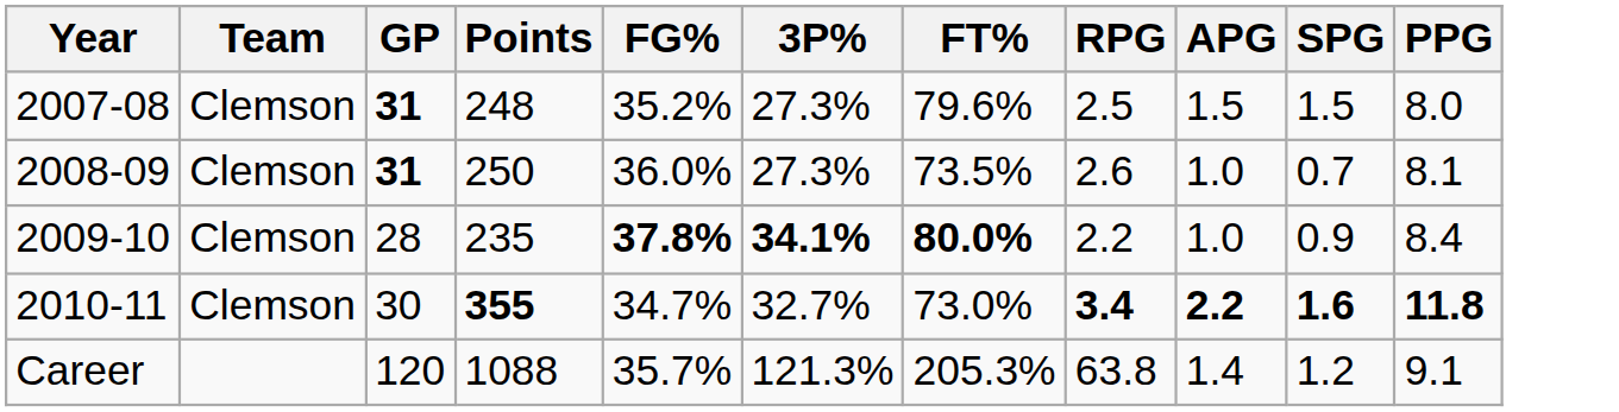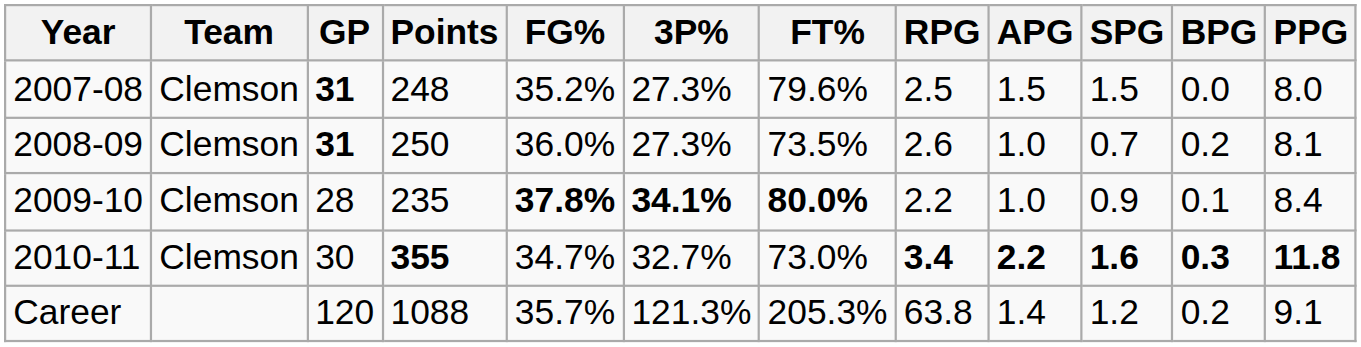 <table class="wikitable">
 <tr>
 <th>Year</th>
 <th>Team</th>
 <th>GP</th>
 <th>Points</th>
 <th>FG%</th>
 <th>3P%</th>
 <th>FT%</th>
 <th>RPG</th>
 <th>APG</th>
 <th>SPG</th>
+<th>BPG</th>
 <th>PPG</th>
 </tr>
 <tr>
 <td>2007-08</td>
 <td>Clemson</td>
 <td><strong>31</strong></td>
 <td>248</td>
 <td>35.2%</td>
 <td>27.3%</td>
 <td>79.6%</td>
 <td>2.5</td>
 <td>1.5</td>
 <td>1.5</td>
+<td>0.0</td>
 <td>8.0</td>
 </tr>
 <tr>
 <td>2008-09</td>
 <td>Clemson</td>
 <td><strong>31</strong></td>
 <td>250</td>
 <td>36.0%</td>
 <td>27.3%</td>
 <td>73.5%</td>
 <td>2.6</td>
 <td>1.0</td>
 <td>0.7</td>
+<td>0.2</td>
 <td>8.1</td>
 </tr>
 <tr>
 <td>2009-10</td>
 <td>Clemson</td>
 <td>28</td>
 <td>235</td>
 <td><strong>37.8%</strong></td>
 <td><strong>34.1%</strong></td>
 <td><strong>80.0%</strong></td>
 <td>2.2</td>
 <td>1.0</td>
 <td>0.9</td>
+<td>0.1</td>
 <td>8.4</td>
 </tr>
 <tr>
 <td>2010-11</td>
 <td>Clemson</td>
 <td>30</td>
 <td><strong>355</strong></td>
 <td>34.7%</td>
 <td>32.7%</td>
 <td>73.0%</td>
 <td><strong>3.4</strong></td>
 <td><strong>2.2</strong></td>
 <td><strong>1.6</strong></td>
+<td><strong>0.3</strong></td>
 <td><strong>11.8</strong></td>
 </tr>
 <tr>
 <td>Career</td>
 <td></td>
 <td>120</td>
 <td>1088</td>
 <td>35.7%</td>
 <td>121.3%</td>
 <td>205.3%</td>
 <td>63.8</td>
 <td>1.4</td>
 <td>1.2</td>
+<td>0.2</td>
 <td>9.1</td>
 </tr>
 </table>
